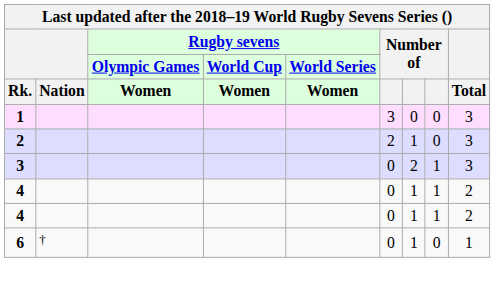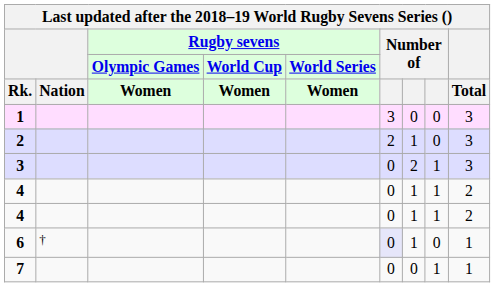 <table class="wikitable" style="margin-top: 0em; text-align: center; font-size: 100%;">
 <tr>
 <th colspan="9">Last updated after the 2018–19 World Rugby Sevens Series ()</th>
 </tr>
 <tr>
 <th rowspan="2" colspan="2"></th>
 <th colspan="3" style="background: #dfd;"><a href='#'>Rugby sevens</a></th>
 <th rowspan="2" colspan="3">Number of</th>
 <th rowspan="2"></th>
 </tr>
 <tr>
 <th style="background: #dfd;"><a href='#'>Olympic Games</a></th>
 <th style="background: #dfd;"><a href='#'>World Cup</a></th>
 <th style="background: #dfd;"><a href='#'>World Series</a></th>
 </tr>
 <tr>
 <th style="width: 1em;">Rk.</th>
 <th>Nation</th>
 <th style="background: #dfd;">Women</th>
 <th style="background: #dfd;">Women</th>
 <th style="background: #dfd;">Women</th>
 <th style="width: 1em;"></th>
 <th style="width: 1em;"></th>
 <th style="width: 1em;"></th>
 <th style="width: 1em;">Total</th>
 </tr>
 <tr style="background: #fdf;">
 <td><strong>1</strong></td>
 <td style="text-align: left;"></td>
 <td></td>
 <td></td>
 <td></td>
 <td>3</td>
 <td>0</td>
 <td>0</td>
 <td>3</td>
 </tr>
 <tr style="background: #ddf;">
 <td><strong>2</strong></td>
 <td style="text-align: left;"></td>
 <td></td>
 <td></td>
 <td></td>
 <td>2</td>
 <td>1</td>
 <td>0</td>
 <td>3</td>
 </tr>
 <tr style="background: #ddf;">
 <td><strong>3</strong></td>
 <td style="text-align: left;"></td>
 <td></td>
 <td></td>
 <td></td>
 <td>0</td>
 <td>2</td>
 <td>1</td>
 <td>3</td>
 </tr>
 <tr>
 <td><strong>4</strong></td>
 <td style="text-align: left;"></td>
 <td></td>
 <td></td>
 <td></td>
 <td>0</td>
 <td>1</td>
 <td>1</td>
 <td>2</td>
 </tr>
 <tr>
 <td><strong>4</strong></td>
 <td style="text-align: left;"></td>
 <td></td>
 <td></td>
 <td></td>
 <td>0</td>
 <td>1</td>
 <td>1</td>
 <td>2</td>
 </tr>
 <tr>
 <td><strong>6</strong></td>
 <td style="text-align: left;"><sup>†</sup></td>
 <td></td>
 <td></td>
 <td></td>
-<td>0</td>
+<td style="background: lavender;">0</td>
 <td>1</td>
 <td>0</td>
 <td>1</td>
 </tr>
+<tr>
+<td><strong>7</strong></td>
+<td style="text-align: left;"></td>
+<td></td>
+<td></td>
+<td></td>
+<td>0</td>
+<td>0</td>
+<td>1</td>
+<td>1</td>
+</tr>
 </table>
